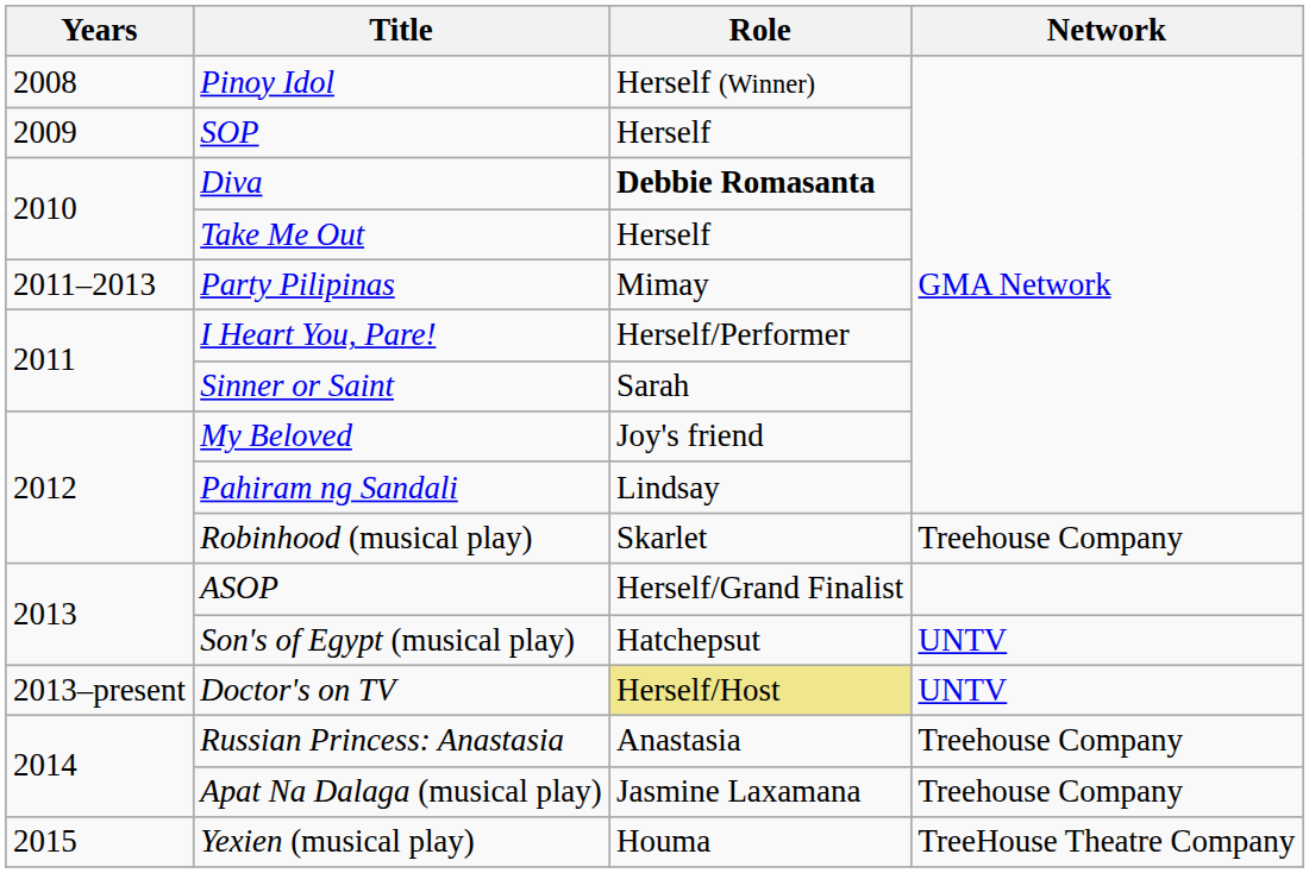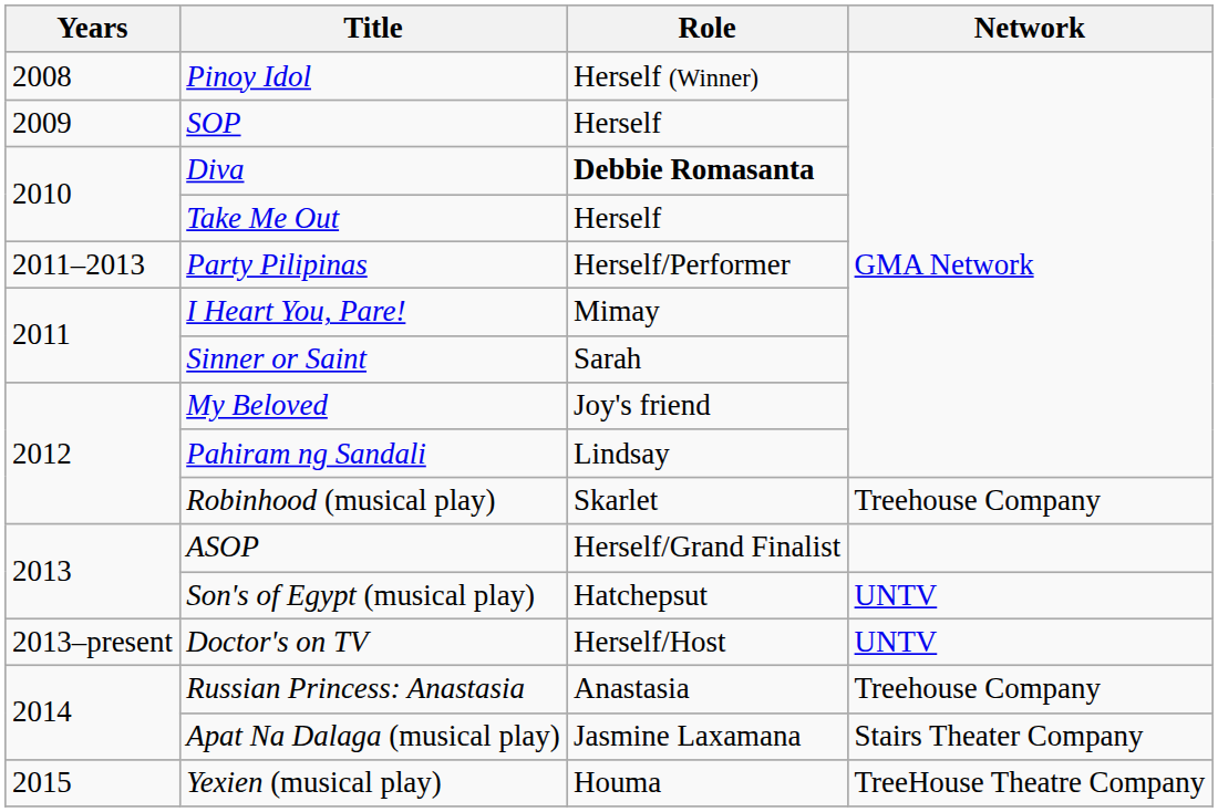 <table class="wikitable">
 <tr>
 <th>Years</th>
 <th>Title</th>
 <th>Role</th>
 <th>Network</th>
 </tr>
 <tr>
 <td>2008</td>
 <td><em><a href='#'>Pinoy Idol</a></em></td>
 <td>Herself <small>(Winner)</small></td>
 <td rowspan="9"><a href='#'>GMA Network</a></td>
 </tr>
 <tr>
 <td>2009</td>
 <td><em><a href='#'>SOP</a></em></td>
 <td>Herself</td>
 </tr>
 <tr>
 <td rowspan="2">2010</td>
 <td><em><a href='#'>Diva</a></em></td>
 <td><strong>Debbie Romasanta</strong></td>
 </tr>
 <tr>
 <td><em><a href='#'>Take Me Out</a></em></td>
 <td>Herself</td>
 </tr>
 <tr>
 <td>2011–2013</td>
 <td><em><a href='#'>Party Pilipinas</a></em></td>
-<td>Mimay</td>
+<td>Herself/Performer</td>
 </tr>
 <tr>
 <td rowspan="2">2011</td>
 <td><em><a href='#'>I Heart You, Pare!</a></em></td>
-<td>Herself/Performer</td>
+<td>Mimay</td>
 </tr>
 <tr>
 <td><em><a href='#'>Sinner or Saint</a></em></td>
 <td>Sarah</td>
 </tr>
 <tr>
 <td rowspan="3">2012</td>
 <td><em><a href='#'>My Beloved</a></em></td>
 <td>Joy's friend</td>
 </tr>
 <tr>
 <td><em><a href='#'>Pahiram ng Sandali</a></em></td>
 <td>Lindsay</td>
 </tr>
 <tr>
 <td><em>Robinhood</em> (musical play)</td>
 <td>Skarlet</td>
 <td>Treehouse Company</td>
 </tr>
 <tr>
 <td rowspan="2">2013</td>
 <td><em>ASOP</em></td>
 <td>Herself/Grand Finalist</td>
 </tr>
 <tr>
 <td><em>Son's of Egypt</em> (musical play)</td>
 <td>Hatchepsut</td>
 <td><a href='#'>UNTV</a></td>
 </tr>
 <tr>
 <td>2013–present</td>
 <td><em>Doctor's on TV</em></td>
-<td style="background: khaki;">Herself/Host</td>
+<td>Herself/Host</td>
 <td><a href='#'>UNTV</a></td>
 </tr>
 <tr>
 <td rowspan="2">2014</td>
 <td><em>Russian Princess: Anastasia</em></td>
 <td>Anastasia</td>
 <td>Treehouse Company</td>
 </tr>
 <tr>
 <td><em>Apat Na Dalaga</em> (musical play)</td>
 <td>Jasmine Laxamana</td>
-<td>Treehouse Company</td>
+<td>Stairs Theater Company</td>
 </tr>
 <tr>
 <td>2015</td>
 <td><em>Yexien</em> (musical play)</td>
 <td>Houma</td>
 <td>TreeHouse Theatre Company</td>
 </tr>
 </table>
